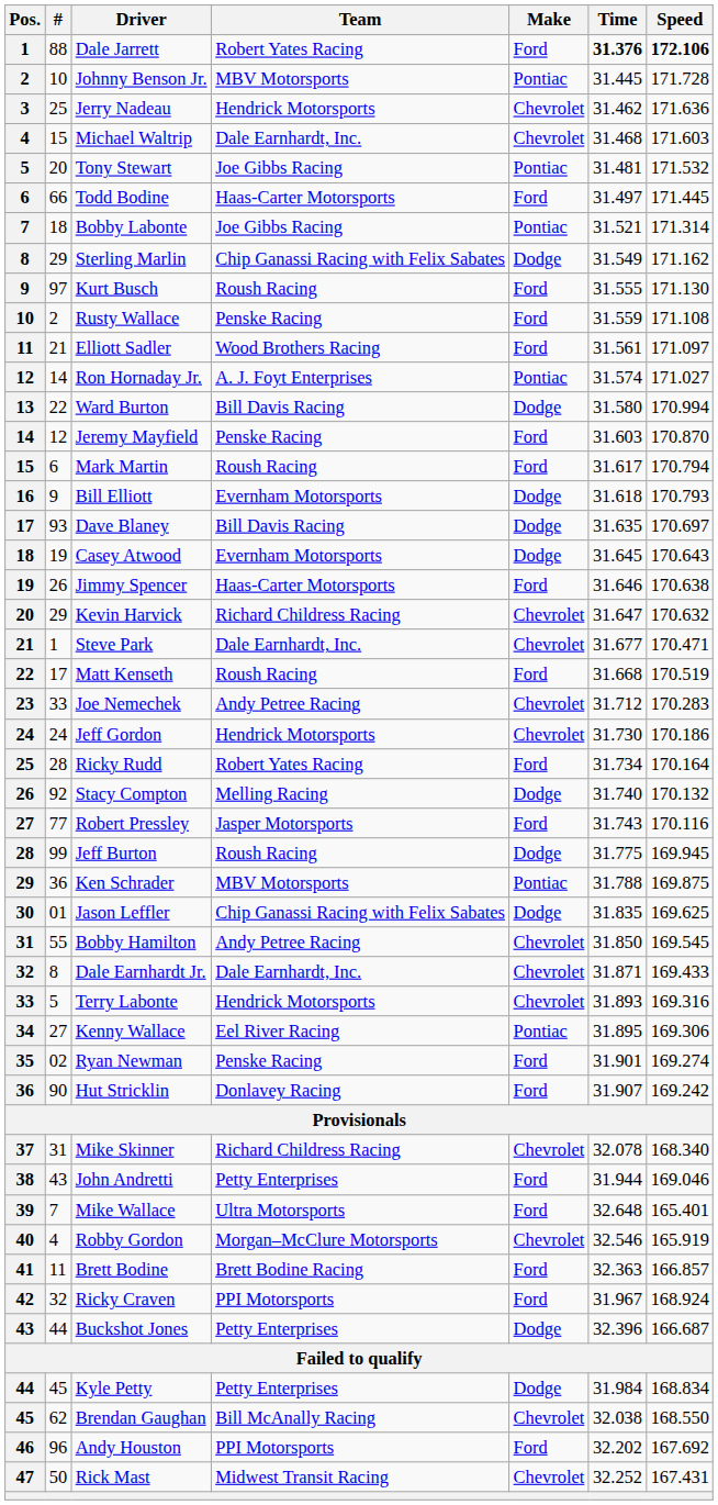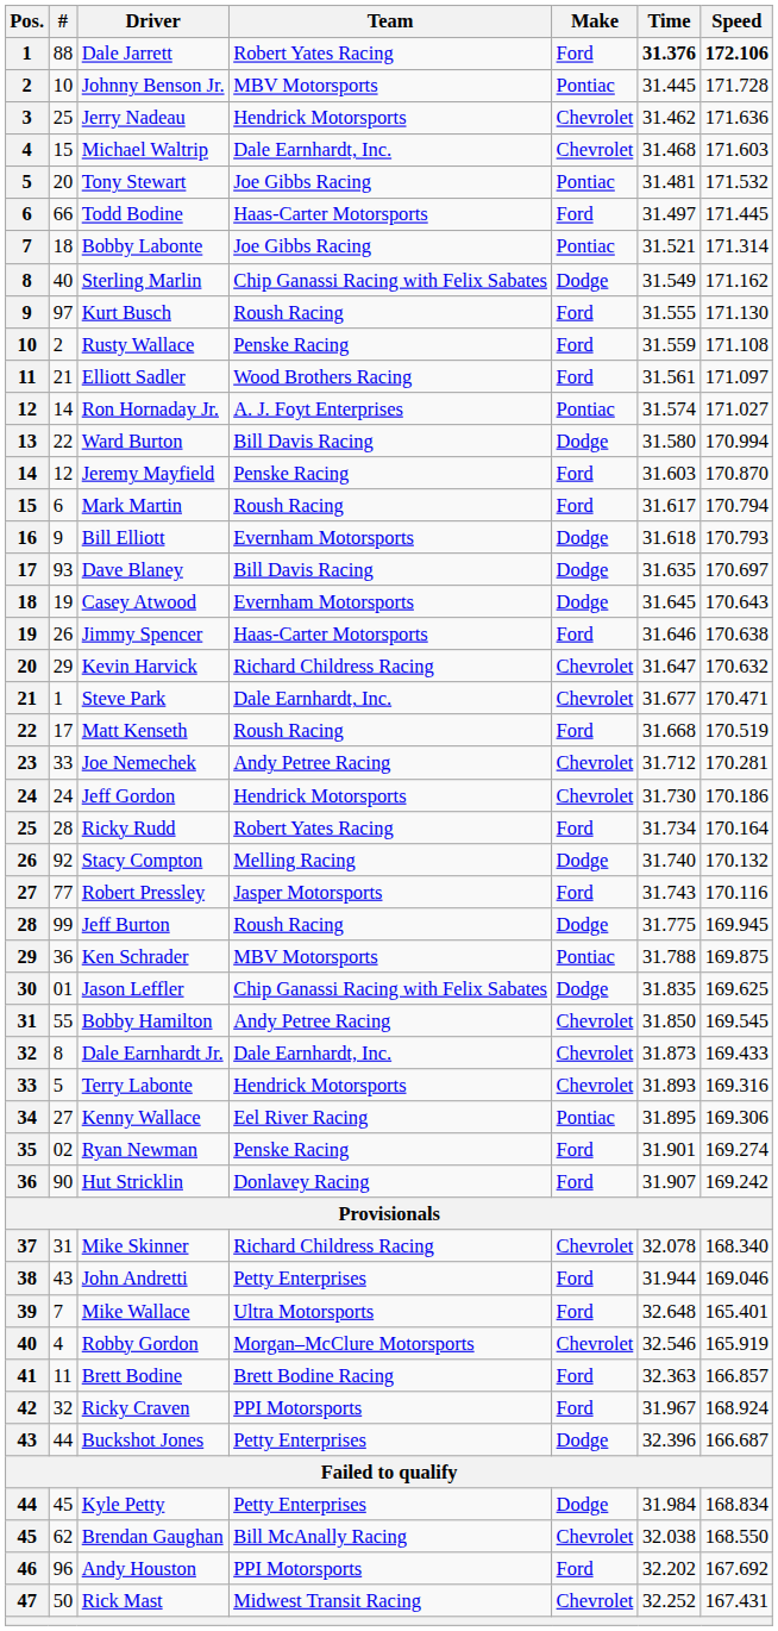 <table class="wikitable" style="font-size:95%">
 <tr>
 <th>Pos.</th>
 <th>#</th>
 <th>Driver</th>
 <th>Team</th>
 <th>Make</th>
 <th>Time</th>
 <th>Speed</th>
 </tr>
 <tr>
 <th>1</th>
 <td>88</td>
 <td><a href='#'>Dale Jarrett</a></td>
 <td><a href='#'>Robert Yates Racing</a></td>
 <td><a href='#'>Ford</a></td>
 <td><strong>31.376</strong></td>
 <td><strong>172.106</strong></td>
 </tr>
 <tr>
 <th>2</th>
 <td>10</td>
 <td><a href='#'>Johnny Benson Jr.</a></td>
 <td><a href='#'>MBV Motorsports</a></td>
 <td><a href='#'>Pontiac</a></td>
 <td>31.445</td>
 <td>171.728</td>
 </tr>
 <tr>
 <th>3</th>
 <td>25</td>
 <td><a href='#'>Jerry Nadeau</a></td>
 <td><a href='#'>Hendrick Motorsports</a></td>
 <td><a href='#'>Chevrolet</a></td>
 <td>31.462</td>
 <td>171.636</td>
 </tr>
 <tr>
 <th>4</th>
 <td>15</td>
 <td><a href='#'>Michael Waltrip</a></td>
 <td><a href='#'>Dale Earnhardt, Inc.</a></td>
 <td><a href='#'>Chevrolet</a></td>
 <td>31.468</td>
 <td>171.603</td>
 </tr>
 <tr>
 <th>5</th>
 <td>20</td>
 <td><a href='#'>Tony Stewart</a></td>
 <td><a href='#'>Joe Gibbs Racing</a></td>
 <td><a href='#'>Pontiac</a></td>
 <td>31.481</td>
 <td>171.532</td>
 </tr>
 <tr>
 <th>6</th>
 <td>66</td>
 <td><a href='#'>Todd Bodine</a></td>
 <td><a href='#'>Haas-Carter Motorsports</a></td>
 <td><a href='#'>Ford</a></td>
 <td>31.497</td>
 <td>171.445</td>
 </tr>
 <tr>
 <th>7</th>
 <td>18</td>
 <td><a href='#'>Bobby Labonte</a></td>
 <td><a href='#'>Joe Gibbs Racing</a></td>
 <td><a href='#'>Pontiac</a></td>
 <td>31.521</td>
 <td>171.314</td>
 </tr>
 <tr>
 <th>8</th>
-<td>29</td>
+<td>40</td>
 <td><a href='#'>Sterling Marlin</a></td>
 <td><a href='#'>Chip Ganassi Racing with Felix Sabates</a></td>
 <td><a href='#'>Dodge</a></td>
 <td>31.549</td>
 <td>171.162</td>
 </tr>
 <tr>
 <th>9</th>
 <td>97</td>
 <td><a href='#'>Kurt Busch</a></td>
 <td><a href='#'>Roush Racing</a></td>
 <td><a href='#'>Ford</a></td>
 <td>31.555</td>
 <td>171.130</td>
 </tr>
 <tr>
 <th>10</th>
 <td>2</td>
 <td><a href='#'>Rusty Wallace</a></td>
 <td><a href='#'>Penske Racing</a></td>
 <td><a href='#'>Ford</a></td>
 <td>31.559</td>
 <td>171.108</td>
 </tr>
 <tr>
 <th>11</th>
 <td>21</td>
 <td><a href='#'>Elliott Sadler</a></td>
 <td><a href='#'>Wood Brothers Racing</a></td>
 <td><a href='#'>Ford</a></td>
 <td>31.561</td>
 <td>171.097</td>
 </tr>
 <tr>
 <th>12</th>
 <td>14</td>
 <td><a href='#'>Ron Hornaday Jr.</a></td>
 <td><a href='#'>A. J. Foyt Enterprises</a></td>
 <td><a href='#'>Pontiac</a></td>
 <td>31.574</td>
 <td>171.027</td>
 </tr>
 <tr>
 <th>13</th>
 <td>22</td>
 <td><a href='#'>Ward Burton</a></td>
 <td><a href='#'>Bill Davis Racing</a></td>
 <td><a href='#'>Dodge</a></td>
 <td>31.580</td>
 <td>170.994</td>
 </tr>
 <tr>
 <th>14</th>
 <td>12</td>
 <td><a href='#'>Jeremy Mayfield</a></td>
 <td><a href='#'>Penske Racing</a></td>
 <td><a href='#'>Ford</a></td>
 <td>31.603</td>
 <td>170.870</td>
 </tr>
 <tr>
 <th>15</th>
 <td>6</td>
 <td><a href='#'>Mark Martin</a></td>
 <td><a href='#'>Roush Racing</a></td>
 <td><a href='#'>Ford</a></td>
 <td>31.617</td>
 <td>170.794</td>
 </tr>
 <tr>
 <th>16</th>
 <td>9</td>
 <td><a href='#'>Bill Elliott</a></td>
 <td><a href='#'>Evernham Motorsports</a></td>
 <td><a href='#'>Dodge</a></td>
 <td>31.618</td>
 <td>170.793</td>
 </tr>
 <tr>
 <th>17</th>
 <td>93</td>
 <td><a href='#'>Dave Blaney</a></td>
 <td><a href='#'>Bill Davis Racing</a></td>
 <td><a href='#'>Dodge</a></td>
 <td>31.635</td>
 <td>170.697</td>
 </tr>
 <tr>
 <th>18</th>
 <td>19</td>
 <td><a href='#'>Casey Atwood</a></td>
 <td><a href='#'>Evernham Motorsports</a></td>
 <td><a href='#'>Dodge</a></td>
 <td>31.645</td>
 <td>170.643</td>
 </tr>
 <tr>
 <th>19</th>
 <td>26</td>
 <td><a href='#'>Jimmy Spencer</a></td>
 <td><a href='#'>Haas-Carter Motorsports</a></td>
 <td><a href='#'>Ford</a></td>
 <td>31.646</td>
 <td>170.638</td>
 </tr>
 <tr>
 <th>20</th>
 <td>29</td>
 <td><a href='#'>Kevin Harvick</a></td>
 <td><a href='#'>Richard Childress Racing</a></td>
 <td><a href='#'>Chevrolet</a></td>
 <td>31.647</td>
 <td>170.632</td>
 </tr>
 <tr>
 <th>21</th>
 <td>1</td>
 <td><a href='#'>Steve Park</a></td>
 <td><a href='#'>Dale Earnhardt, Inc.</a></td>
 <td><a href='#'>Chevrolet</a></td>
 <td>31.677</td>
 <td>170.471</td>
 </tr>
 <tr>
 <th>22</th>
 <td>17</td>
 <td><a href='#'>Matt Kenseth</a></td>
 <td><a href='#'>Roush Racing</a></td>
 <td><a href='#'>Ford</a></td>
 <td>31.668</td>
 <td>170.519</td>
 </tr>
 <tr>
 <th>23</th>
 <td>33</td>
 <td><a href='#'>Joe Nemechek</a></td>
 <td><a href='#'>Andy Petree Racing</a></td>
 <td><a href='#'>Chevrolet</a></td>
 <td>31.712</td>
-<td>170.283</td>
+<td>170.281</td>
 </tr>
 <tr>
 <th>24</th>
 <td>24</td>
 <td><a href='#'>Jeff Gordon</a></td>
 <td><a href='#'>Hendrick Motorsports</a></td>
 <td><a href='#'>Chevrolet</a></td>
 <td>31.730</td>
 <td>170.186</td>
 </tr>
 <tr>
 <th>25</th>
 <td>28</td>
 <td><a href='#'>Ricky Rudd</a></td>
 <td><a href='#'>Robert Yates Racing</a></td>
 <td><a href='#'>Ford</a></td>
 <td>31.734</td>
 <td>170.164</td>
 </tr>
 <tr>
 <th>26</th>
 <td>92</td>
 <td><a href='#'>Stacy Compton</a></td>
 <td><a href='#'>Melling Racing</a></td>
 <td><a href='#'>Dodge</a></td>
 <td>31.740</td>
 <td>170.132</td>
 </tr>
 <tr>
 <th>27</th>
 <td>77</td>
 <td><a href='#'>Robert Pressley</a></td>
 <td><a href='#'>Jasper Motorsports</a></td>
 <td><a href='#'>Ford</a></td>
 <td>31.743</td>
 <td>170.116</td>
 </tr>
 <tr>
 <th>28</th>
 <td>99</td>
 <td><a href='#'>Jeff Burton</a></td>
 <td><a href='#'>Roush Racing</a></td>
 <td><a href='#'>Dodge</a></td>
 <td>31.775</td>
 <td>169.945</td>
 </tr>
 <tr>
 <th>29</th>
 <td>36</td>
 <td><a href='#'>Ken Schrader</a></td>
 <td><a href='#'>MBV Motorsports</a></td>
 <td><a href='#'>Pontiac</a></td>
 <td>31.788</td>
 <td>169.875</td>
 </tr>
 <tr>
 <th>30</th>
 <td>01</td>
 <td><a href='#'>Jason Leffler</a></td>
 <td><a href='#'>Chip Ganassi Racing with Felix Sabates</a></td>
 <td><a href='#'>Dodge</a></td>
 <td>31.835</td>
 <td>169.625</td>
 </tr>
 <tr>
 <th>31</th>
 <td>55</td>
 <td><a href='#'>Bobby Hamilton</a></td>
 <td><a href='#'>Andy Petree Racing</a></td>
 <td><a href='#'>Chevrolet</a></td>
 <td>31.850</td>
 <td>169.545</td>
 </tr>
 <tr>
 <th>32</th>
 <td>8</td>
 <td><a href='#'>Dale Earnhardt Jr.</a></td>
 <td><a href='#'>Dale Earnhardt, Inc.</a></td>
 <td><a href='#'>Chevrolet</a></td>
-<td>31.871</td>
+<td>31.873</td>
 <td>169.433</td>
 </tr>
 <tr>
 <th>33</th>
 <td>5</td>
 <td><a href='#'>Terry Labonte</a></td>
 <td><a href='#'>Hendrick Motorsports</a></td>
 <td><a href='#'>Chevrolet</a></td>
 <td>31.893</td>
 <td>169.316</td>
 </tr>
 <tr>
 <th>34</th>
 <td>27</td>
 <td><a href='#'>Kenny Wallace</a></td>
 <td><a href='#'>Eel River Racing</a></td>
 <td><a href='#'>Pontiac</a></td>
 <td>31.895</td>
 <td>169.306</td>
 </tr>
 <tr>
 <th>35</th>
 <td>02</td>
 <td><a href='#'>Ryan Newman</a></td>
 <td><a href='#'>Penske Racing</a></td>
 <td><a href='#'>Ford</a></td>
 <td>31.901</td>
 <td>169.274</td>
 </tr>
 <tr>
 <th>36</th>
 <td>90</td>
 <td><a href='#'>Hut Stricklin</a></td>
 <td><a href='#'>Donlavey Racing</a></td>
 <td><a href='#'>Ford</a></td>
 <td>31.907</td>
 <td>169.242</td>
 </tr>
 <tr>
 <th colspan="7">Provisionals</th>
 </tr>
 <tr>
 <th>37</th>
 <td>31</td>
 <td><a href='#'>Mike Skinner</a></td>
 <td><a href='#'>Richard Childress Racing</a></td>
 <td><a href='#'>Chevrolet</a></td>
 <td>32.078</td>
 <td>168.340</td>
 </tr>
 <tr>
 <th>38</th>
 <td>43</td>
 <td><a href='#'>John Andretti</a></td>
 <td><a href='#'>Petty Enterprises</a></td>
 <td><a href='#'>Ford</a></td>
 <td>31.944</td>
 <td>169.046</td>
 </tr>
 <tr>
 <th>39</th>
 <td>7</td>
 <td><a href='#'>Mike Wallace</a></td>
 <td><a href='#'>Ultra Motorsports</a></td>
 <td><a href='#'>Ford</a></td>
 <td>32.648</td>
 <td>165.401</td>
 </tr>
 <tr>
 <th>40</th>
 <td>4</td>
 <td><a href='#'>Robby Gordon</a></td>
 <td><a href='#'>Morgan–McClure Motorsports</a></td>
 <td><a href='#'>Chevrolet</a></td>
 <td>32.546</td>
 <td>165.919</td>
 </tr>
 <tr>
 <th>41</th>
 <td>11</td>
 <td><a href='#'>Brett Bodine</a></td>
 <td><a href='#'>Brett Bodine Racing</a></td>
 <td><a href='#'>Ford</a></td>
 <td>32.363</td>
 <td>166.857</td>
 </tr>
 <tr>
 <th>42</th>
 <td>32</td>
 <td><a href='#'>Ricky Craven</a></td>
 <td><a href='#'>PPI Motorsports</a></td>
 <td><a href='#'>Ford</a></td>
 <td>31.967</td>
 <td>168.924</td>
 </tr>
 <tr>
 <th>43</th>
 <td>44</td>
 <td><a href='#'>Buckshot Jones</a></td>
 <td><a href='#'>Petty Enterprises</a></td>
 <td><a href='#'>Dodge</a></td>
 <td>32.396</td>
 <td>166.687</td>
 </tr>
 <tr>
 <th colspan="7">Failed to qualify</th>
 </tr>
 <tr>
 <th>44</th>
 <td>45</td>
 <td><a href='#'>Kyle Petty</a></td>
 <td><a href='#'>Petty Enterprises</a></td>
 <td><a href='#'>Dodge</a></td>
 <td>31.984</td>
 <td>168.834</td>
 </tr>
 <tr>
 <th>45</th>
 <td>62</td>
 <td><a href='#'>Brendan Gaughan</a></td>
 <td><a href='#'>Bill McAnally Racing</a></td>
 <td><a href='#'>Chevrolet</a></td>
 <td>32.038</td>
 <td>168.550</td>
 </tr>
 <tr>
 <th>46</th>
 <td>96</td>
 <td><a href='#'>Andy Houston</a></td>
 <td><a href='#'>PPI Motorsports</a></td>
 <td><a href='#'>Ford</a></td>
 <td>32.202</td>
 <td>167.692</td>
 </tr>
 <tr>
 <th>47</th>
 <td>50</td>
 <td><a href='#'>Rick Mast</a></td>
 <td><a href='#'>Midwest Transit Racing</a></td>
 <td><a href='#'>Chevrolet</a></td>
 <td>32.252</td>
 <td>167.431</td>
 </tr>
 <tr>
 <th colspan="7"></th>
 </tr>
 </table>
